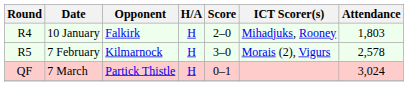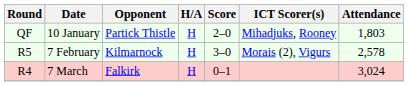 <table class="wikitable" style="text-align:center">
 <tr>
 <th>Round</th>
 <th>Date</th>
 <th>Opponent</th>
 <th>H/A</th>
 <th>Score</th>
 <th>ICT Scorer(s)</th>
 <th>Attendance</th>
 </tr>
 <tr bgcolor=#EEFFEE>
-<td>R4</td>
+<td>QF</td>
 <td align=left>10 January</td>
-<td align=left><a href='#'>Falkirk</a></td>
+<td align=left><a href='#'>Partick Thistle</a></td>
 <td><a href='#'>H</a></td>
 <td>2–0</td>
 <td align=left><a href='#'>Mihadjuks</a>, <a href='#'>Rooney</a></td>
 <td>1,803</td>
 </tr>
 <tr bgcolor=#EEFFEE>
 <td>R5</td>
 <td align=left>7 February</td>
 <td align=left><a href='#'>Kilmarnock</a></td>
 <td><a href='#'>H</a></td>
 <td>3–0</td>
 <td align=left><a href='#'>Morais</a> (2), <a href='#'>Vigurs</a></td>
 <td>2,578</td>
 </tr>
 <tr bgcolor=#FFCCCC>
-<td>QF</td>
+<td>R4</td>
 <td align=left>7 March</td>
-<td align=left><a href='#'>Partick Thistle</a></td>
+<td align=left><a href='#'>Falkirk</a></td>
 <td><a href='#'>H</a></td>
 <td>0–1</td>
 <td align=left></td>
 <td>3,024</td>
 </tr>
 <tr>
 </tr>
 </table>
